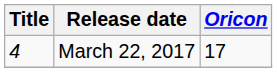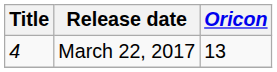 <table class="wikitable">
 <tr>
 <th>Title</th>
 <th>Release date</th>
 <th><em><a href='#'>Oricon</a></em></th>
 </tr>
 <tr>
 <td><em>4</em></td>
 <td>March 22, 2017</td>
-<td>17</td>
+<td>13</td>
 </tr>
 <tr>
 </tr>
 </table>
